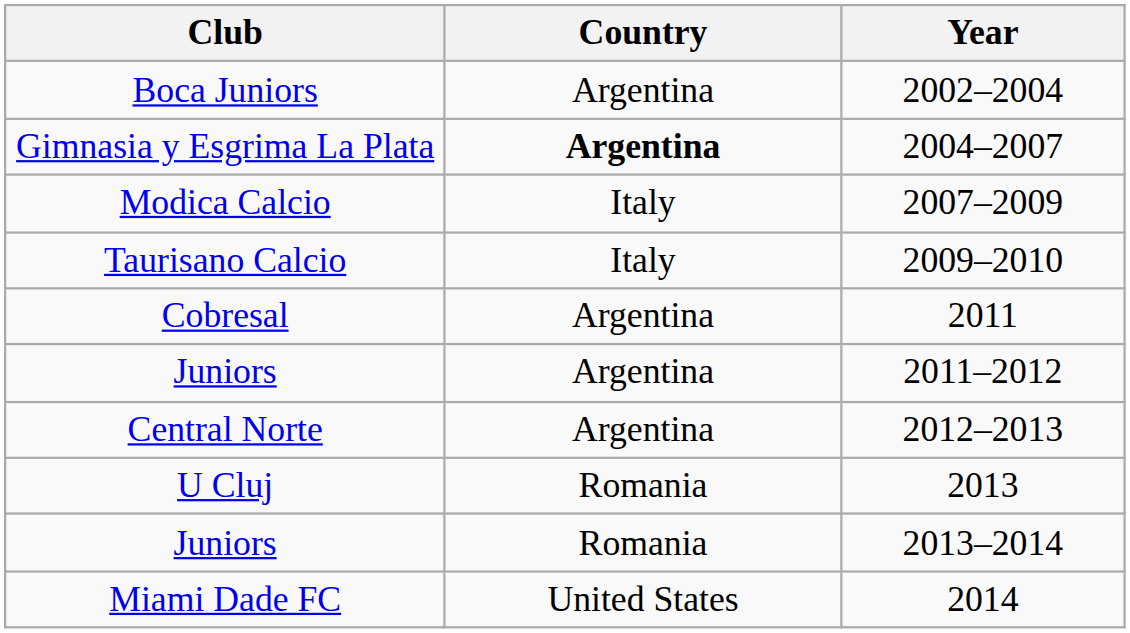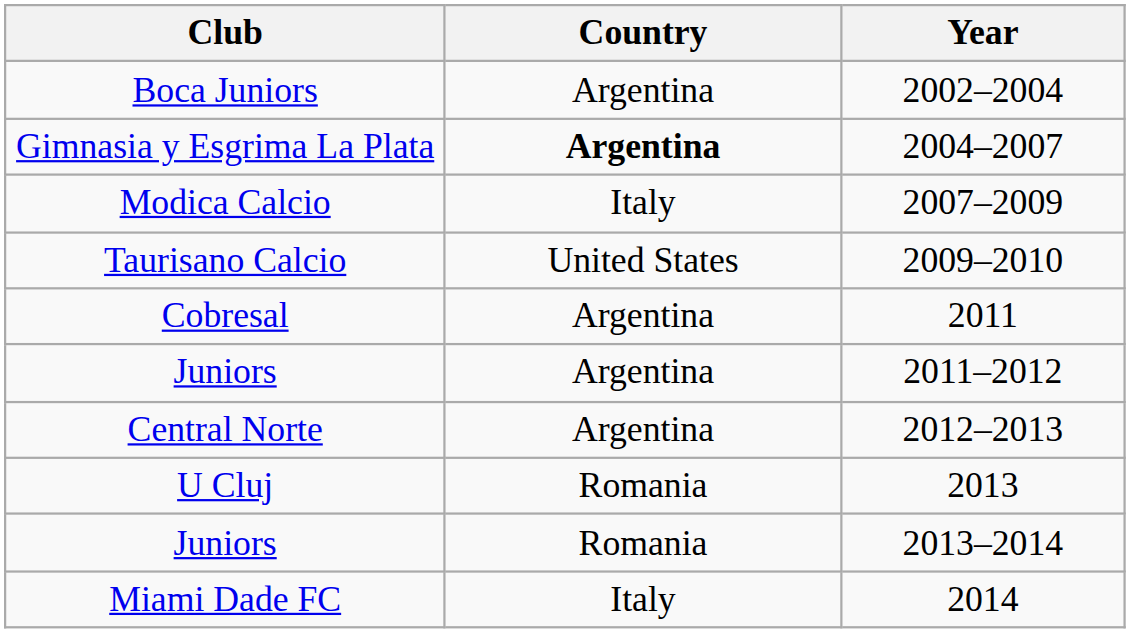 <table class="wikitable" style="text-align:center">
 <tr>
 <th width="190">Club</th>
 <th width="170">Country</th>
 <th width="120">Year</th>
 </tr>
 <tr>
 <td><a href='#'>Boca Juniors</a></td>
 <td>Argentina</td>
 <td>2002–2004</td>
 </tr>
 <tr>
 <td><a href='#'>Gimnasia y Esgrima La Plata</a></td>
 <td><strong>Argentina</strong></td>
 <td>2004–2007</td>
 </tr>
 <tr>
 <td><a href='#'>Modica Calcio</a></td>
 <td>Italy</td>
 <td>2007–2009</td>
 </tr>
 <tr>
 <td><a href='#'>Taurisano Calcio</a></td>
-<td>Italy</td>
+<td>United States</td>
 <td>2009–2010</td>
 </tr>
 <tr>
 <td><a href='#'>Cobresal</a></td>
 <td>Argentina</td>
 <td>2011</td>
 </tr>
 <tr>
 <td><a href='#'>Juniors</a></td>
 <td>Argentina</td>
 <td>2011–2012</td>
 </tr>
 <tr>
 <td><a href='#'>Central Norte</a></td>
 <td>Argentina</td>
 <td>2012–2013</td>
 </tr>
 <tr>
 <td><a href='#'>U Cluj</a></td>
 <td>Romania</td>
 <td>2013</td>
 </tr>
 <tr>
 <td><a href='#'>Juniors</a></td>
 <td>Romania</td>
 <td>2013–2014</td>
 </tr>
 <tr>
 <td><a href='#'>Miami Dade FC</a></td>
-<td>United States</td>
+<td>Italy</td>
 <td>2014</td>
 </tr>
 </table>
